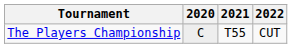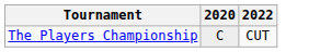 <table class="wikitable" style="font-size:95%;text-align:center;">
 <tr>
 <th>Tournament</th>
 <th>2020</th>
-<th>2021</th>
 <th>2022</th>
 </tr>
 <tr>
 <td align=left><a href='#'>The Players Championship</a></td>
 <td style="background:#eeeeee;">C</td>
-<td>T55</td>
 <td>CUT</td>
 </tr>
 </table>
